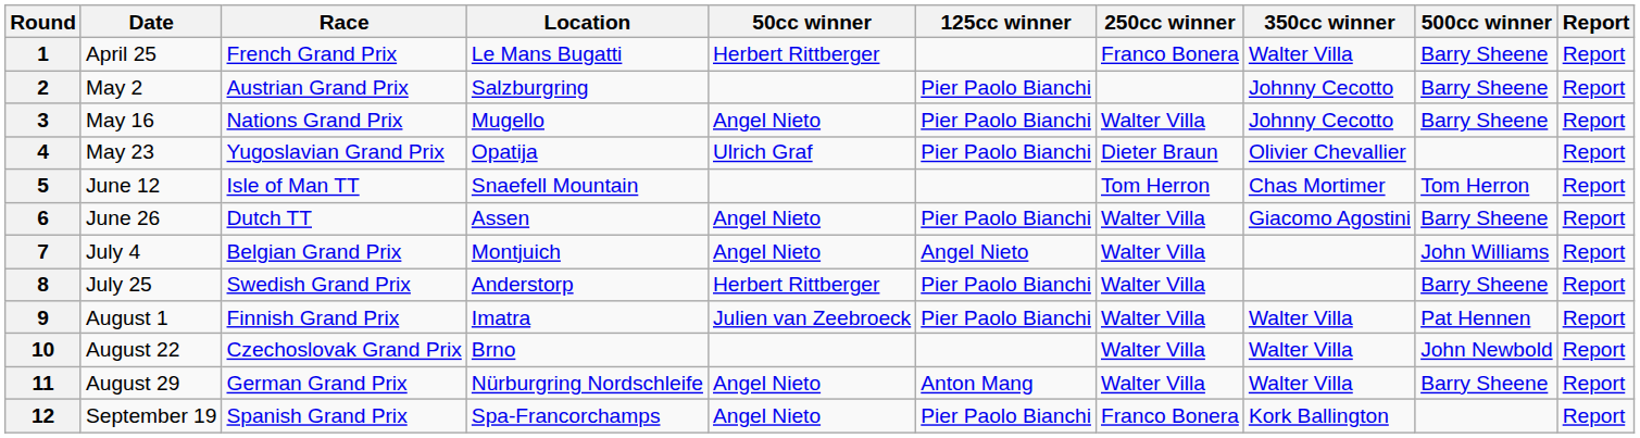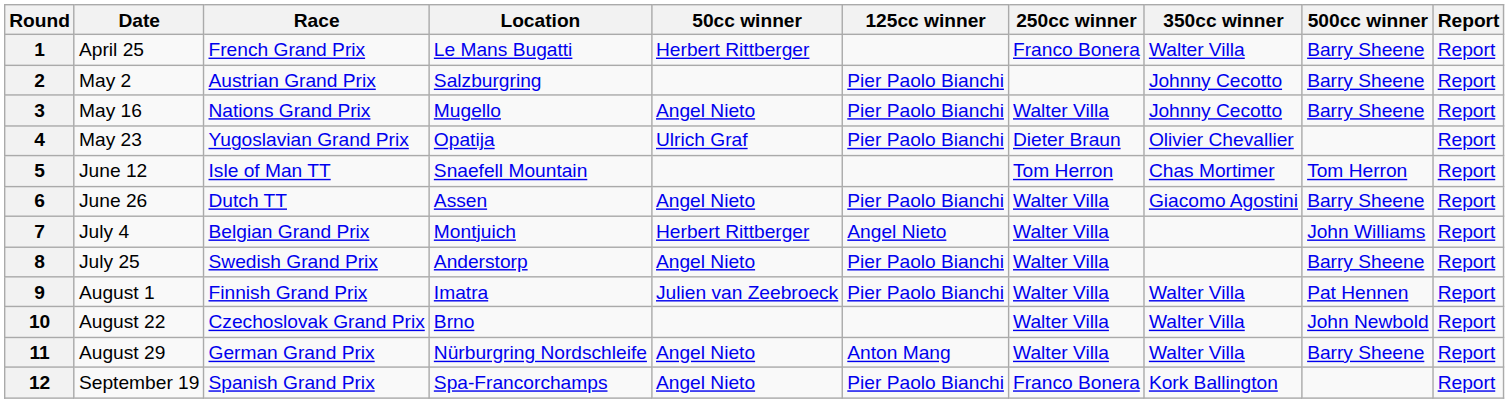 <table class="wikitable" style="font-size: 85%;">
 <tr>
 <th>Round</th>
 <th>Date</th>
 <th>Race</th>
 <th>Location</th>
 <th>50cc winner</th>
 <th>125cc winner</th>
 <th>250cc winner</th>
 <th>350cc winner</th>
 <th>500cc winner</th>
 <th>Report</th>
 </tr>
 <tr>
 <th style="text-align:center;">1</th>
 <td>April 25</td>
 <td> <a href='#'>French Grand Prix</a></td>
 <td><a href='#'>Le Mans Bugatti</a></td>
 <td> <a href='#'>Herbert Rittberger</a></td>
 <td></td>
 <td> <a href='#'>Franco Bonera</a></td>
 <td> <a href='#'>Walter Villa</a></td>
 <td> <a href='#'>Barry Sheene</a></td>
 <td><a href='#'>Report</a></td>
 </tr>
 <tr>
 <th style="text-align:center;">2</th>
 <td>May 2</td>
 <td> <a href='#'>Austrian Grand Prix</a></td>
 <td><a href='#'>Salzburgring</a></td>
 <td></td>
 <td> <a href='#'>Pier Paolo Bianchi</a></td>
 <td></td>
 <td> <a href='#'>Johnny Cecotto</a></td>
 <td> <a href='#'>Barry Sheene</a></td>
 <td><a href='#'>Report</a></td>
 </tr>
 <tr>
 <th style="text-align:center;">3</th>
 <td>May 16</td>
 <td> <a href='#'>Nations Grand Prix</a></td>
 <td><a href='#'>Mugello</a></td>
 <td> <a href='#'>Angel Nieto</a></td>
 <td> <a href='#'>Pier Paolo Bianchi</a></td>
 <td> <a href='#'>Walter Villa</a></td>
 <td> <a href='#'>Johnny Cecotto</a></td>
 <td> <a href='#'>Barry Sheene</a></td>
 <td><a href='#'>Report</a></td>
 </tr>
 <tr>
 <th style="text-align:center;">4</th>
 <td>May 23</td>
 <td> <a href='#'>Yugoslavian Grand Prix</a></td>
 <td><a href='#'>Opatija</a></td>
 <td> <a href='#'>Ulrich Graf</a></td>
 <td> <a href='#'>Pier Paolo Bianchi</a></td>
 <td> <a href='#'>Dieter Braun</a></td>
 <td> <a href='#'>Olivier Chevallier</a></td>
 <td></td>
 <td><a href='#'>Report</a></td>
 </tr>
 <tr>
 <th style="text-align:center;">5</th>
 <td>June 12</td>
 <td> <a href='#'>Isle of Man TT</a></td>
 <td><a href='#'>Snaefell Mountain</a></td>
 <td></td>
 <td></td>
 <td> <a href='#'>Tom Herron</a></td>
 <td> <a href='#'>Chas Mortimer</a></td>
 <td> <a href='#'>Tom Herron</a></td>
 <td><a href='#'>Report</a></td>
 </tr>
 <tr>
 <th style="text-align:center;">6</th>
 <td>June 26</td>
 <td> <a href='#'>Dutch TT</a></td>
 <td><a href='#'>Assen</a></td>
 <td> <a href='#'>Angel Nieto</a></td>
 <td> <a href='#'>Pier Paolo Bianchi</a></td>
 <td> <a href='#'>Walter Villa</a></td>
 <td> <a href='#'>Giacomo Agostini</a></td>
 <td> <a href='#'>Barry Sheene</a></td>
 <td><a href='#'>Report</a></td>
 </tr>
 <tr>
 <th style="text-align:center;">7</th>
 <td>July 4</td>
 <td> <a href='#'>Belgian Grand Prix</a></td>
 <td><a href='#'>Montjuich</a></td>
-<td> <a href='#'>Angel Nieto</a></td>
+<td> <a href='#'>Herbert Rittberger</a></td>
 <td> <a href='#'>Angel Nieto</a></td>
 <td> <a href='#'>Walter Villa</a></td>
 <td></td>
 <td> <a href='#'>John Williams</a></td>
 <td><a href='#'>Report</a></td>
 </tr>
 <tr>
 <th style="text-align:center;">8</th>
 <td>July 25</td>
 <td> <a href='#'>Swedish Grand Prix</a></td>
 <td><a href='#'>Anderstorp</a></td>
-<td> <a href='#'>Herbert Rittberger</a></td>
+<td> <a href='#'>Angel Nieto</a></td>
 <td> <a href='#'>Pier Paolo Bianchi</a></td>
 <td> <a href='#'>Walter Villa</a></td>
 <td></td>
 <td> <a href='#'>Barry Sheene</a></td>
 <td><a href='#'>Report</a></td>
 </tr>
 <tr>
 <th style="text-align:center;">9</th>
 <td>August 1</td>
 <td> <a href='#'>Finnish Grand Prix</a></td>
 <td><a href='#'>Imatra</a></td>
 <td> <a href='#'>Julien van Zeebroeck</a></td>
 <td> <a href='#'>Pier Paolo Bianchi</a></td>
 <td> <a href='#'>Walter Villa</a></td>
 <td> <a href='#'>Walter Villa</a></td>
 <td> <a href='#'>Pat Hennen</a></td>
 <td><a href='#'>Report</a></td>
 </tr>
 <tr>
 <th style="text-align:center;">10</th>
 <td>August 22</td>
 <td> <a href='#'>Czechoslovak Grand Prix</a></td>
 <td><a href='#'>Brno</a></td>
 <td></td>
 <td></td>
 <td> <a href='#'>Walter Villa</a></td>
 <td> <a href='#'>Walter Villa</a></td>
 <td> <a href='#'>John Newbold</a></td>
 <td><a href='#'>Report</a></td>
 </tr>
 <tr>
 <th style="text-align:center;">11</th>
 <td>August 29</td>
 <td> <a href='#'>German Grand Prix</a></td>
 <td><a href='#'>Nürburgring Nordschleife</a></td>
 <td> <a href='#'>Angel Nieto</a></td>
 <td> <a href='#'>Anton Mang</a></td>
 <td> <a href='#'>Walter Villa</a></td>
 <td> <a href='#'>Walter Villa</a></td>
 <td> <a href='#'>Barry Sheene</a></td>
 <td><a href='#'>Report</a></td>
 </tr>
 <tr>
 <th style="text-align:center;">12</th>
 <td>September 19</td>
 <td> <a href='#'>Spanish Grand Prix</a></td>
 <td><a href='#'>Spa-Francorchamps</a></td>
 <td> <a href='#'>Angel Nieto</a></td>
 <td> <a href='#'>Pier Paolo Bianchi</a></td>
 <td> <a href='#'>Franco Bonera</a></td>
 <td> <a href='#'>Kork Ballington</a></td>
 <td></td>
 <td><a href='#'>Report</a></td>
 </tr>
 </table>
